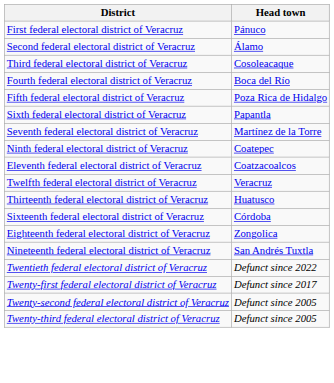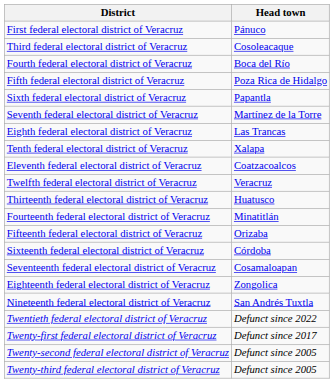 <table class="wikitable" border="1">
 <tr style="background:#efefef;">
 <th><strong>District</strong></th>
 <th><strong>Head town</strong></th>
 </tr>
 <tr>
 <td><a href='#'>First federal electoral district of Veracruz</a></td>
 <td><a href='#'>Pánuco</a></td>
-</tr>
-<tr>
-<td><a href='#'>Second federal electoral district of Veracruz</a></td>
-<td><a href='#'>Álamo</a></td>
 </tr>
 <tr>
 <td><a href='#'>Third federal electoral district of Veracruz</a></td>
 <td><a href='#'>Cosoleacaque</a></td>
 </tr>
 <tr>
 <td><a href='#'>Fourth federal electoral district of Veracruz</a></td>
 <td><a href='#'>Boca del Río</a></td>
 </tr>
 <tr>
 <td><a href='#'>Fifth federal electoral district of Veracruz</a></td>
 <td><a href='#'>Poza Rica de Hidalgo</a></td>
 </tr>
 <tr>
 <td><a href='#'>Sixth federal electoral district of Veracruz</a></td>
 <td><a href='#'>Papantla</a></td>
 </tr>
 <tr>
 <td><a href='#'>Seventh federal electoral district of Veracruz</a></td>
 <td><a href='#'>Martínez de la Torre</a></td>
 </tr>
 <tr>
-<td><a href='#'>Ninth federal electoral district of Veracruz</a></td>
-<td><a href='#'>Coatepec</a></td>
+<td><a href='#'>Eighth federal electoral district of Veracruz</a></td>
+<td><a href='#'>Las Trancas</a></td>
+</tr>
+<tr>
+<td><a href='#'>Tenth federal electoral district of Veracruz</a></td>
+<td><a href='#'>Xalapa</a></td>
 </tr>
 <tr>
 <td><a href='#'>Eleventh federal electoral district of Veracruz</a></td>
 <td><a href='#'>Coatzacoalcos</a></td>
 </tr>
 <tr>
 <td><a href='#'>Twelfth federal electoral district of Veracruz</a></td>
 <td><a href='#'>Veracruz</a></td>
 </tr>
 <tr>
 <td><a href='#'>Thirteenth federal electoral district of Veracruz</a></td>
 <td><a href='#'>Huatusco</a></td>
 </tr>
 <tr>
+<td><a href='#'>Fourteenth federal electoral district of Veracruz</a></td>
+<td><a href='#'>Minatitlán</a></td>
+</tr>
+<tr>
+<td><a href='#'>Fifteenth federal electoral district of Veracruz</a></td>
+<td><a href='#'>Orizaba</a></td>
+</tr>
+<tr>
 <td><a href='#'>Sixteenth federal electoral district of Veracruz</a></td>
 <td><a href='#'>Córdoba</a></td>
+</tr>
+<tr>
+<td><a href='#'>Seventeenth federal electoral district of Veracruz</a></td>
+<td><a href='#'>Cosamaloapan</a></td>
 </tr>
 <tr>
 <td><a href='#'>Eighteenth federal electoral district of Veracruz</a></td>
 <td><a href='#'>Zongolica</a></td>
 </tr>
 <tr>
 <td><a href='#'>Nineteenth federal electoral district of Veracruz</a></td>
 <td><a href='#'>San Andrés Tuxtla</a></td>
 </tr>
 <tr>
 <td><em><a href='#'>Twentieth federal electoral district of Veracruz</a></em></td>
 <td><em>Defunct since 2022</em></td>
 </tr>
 <tr>
 <td><em><a href='#'>Twenty-first federal electoral district of Veracruz</a></em></td>
 <td><em>Defunct since 2017</em></td>
 </tr>
 <tr>
 <td><em><a href='#'>Twenty-second federal electoral district of Veracruz</a></em></td>
 <td><em>Defunct since 2005</em></td>
 </tr>
 <tr>
 <td><em><a href='#'>Twenty-third federal electoral district of Veracruz</a></em></td>
 <td><em>Defunct since 2005</em></td>
 </tr>
 </table>
